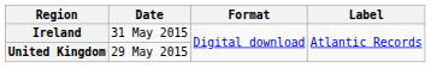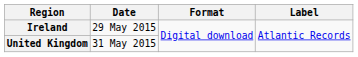 <table class="wikitable plainrowheaders">
 <tr>
 <th scope="col">Region</th>
 <th scope="col">Date</th>
 <th scope="col">Format</th>
 <th scope="col">Label</th>
 </tr>
 <tr>
 <th scope="row">Ireland</th>
-<td>31 May 2015</td>
+<td>29 May 2015</td>
 <td rowspan="2"><a href='#'>Digital download</a></td>
 <td rowspan="2"><a href='#'>Atlantic Records</a></td>
 </tr>
 <tr>
 <th scope="row">United Kingdom</th>
-<td>29 May 2015</td>
+<td>31 May 2015</td>
 </tr>
 </table>
